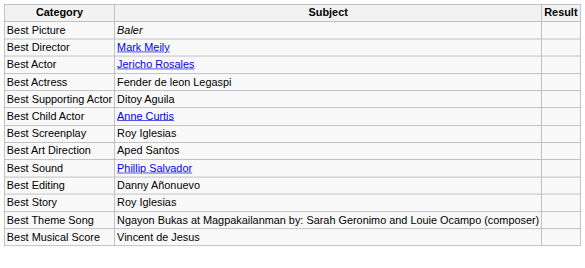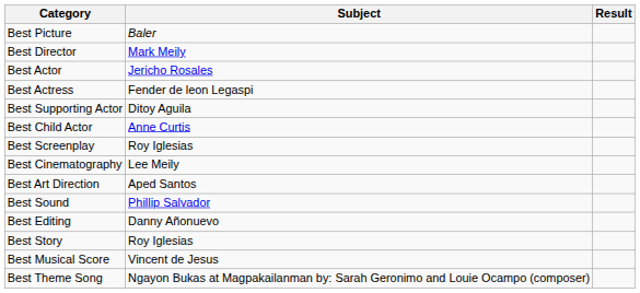 <table class="wikitable">
 <tr>
 <th>Category</th>
 <th>Subject</th>
 <th>Result</th>
 </tr>
 <tr>
 <td>Best Picture</td>
 <td><em>Baler</em></td>
 <td></td>
 </tr>
 <tr>
 <td>Best Director</td>
 <td><a href='#'>Mark Meily</a></td>
 <td></td>
 </tr>
 <tr>
 <td>Best Actor</td>
 <td><a href='#'>Jericho Rosales</a></td>
 <td></td>
 </tr>
 <tr>
 <td>Best Actress</td>
 <td>Fender de leon Legaspi</td>
 <td></td>
 </tr>
 <tr>
 <td>Best Supporting Actor</td>
 <td>Ditoy Aguila</td>
 <td></td>
 </tr>
 <tr>
 <td>Best Child Actor</td>
 <td><a href='#'>Anne Curtis</a></td>
 <td></td>
 </tr>
 <tr>
 <td>Best Screenplay</td>
 <td>Roy Iglesias</td>
 <td></td>
 </tr>
 <tr>
+<td>Best Cinematography</td>
+<td>Lee Meily</td>
+<td></td>
+</tr>
+<tr>
 <td>Best Art Direction</td>
 <td>Aped Santos</td>
 <td></td>
 </tr>
 <tr>
 <td>Best Sound</td>
 <td><a href='#'>Phillip Salvador</a></td>
 <td></td>
 </tr>
 <tr>
 <td>Best Editing</td>
 <td>Danny Añonuevo</td>
 <td></td>
 </tr>
 <tr>
 <td>Best Story</td>
 <td>Roy Iglesias</td>
 <td></td>
 </tr>
 <tr>
+<td>Best Musical Score</td>
+<td>Vincent de Jesus</td>
+<td></td>
+</tr>
+<tr>
 <td>Best Theme Song</td>
 <td>Ngayon Bukas at Magpakailanman by: Sarah Geronimo and Louie Ocampo (composer)</td>
 <td></td>
 </tr>
-<tr>
-<td>Best Musical Score</td>
-<td>Vincent de Jesus</td>
-<td></td>
-</tr>
 </table>
